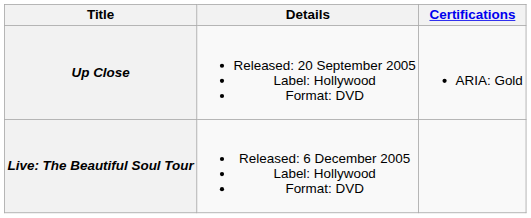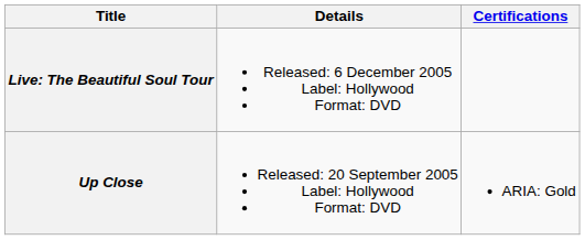 <table class="wikitable plainrowheaders" style="text-align:center">
 <tr>
 <th scope="col">Title</th>
 <th scope="col">Details</th>
 <th scope="col"><a href='#'>Certifications</a></th>
 </tr>
 <tr>
+<th scope = "row"><em>Live: The Beautiful Soul Tour</em></th>
+<td><br><ul><li>Released: 6 December 2005</li><li>Label: Hollywood</li><li>Format: DVD</li></ul></td>
+<td></td>
+</tr>
+<tr>
 <th scope = "row"><em>Up Close</em></th>
 <td><br><ul><li>Released: 20 September 2005</li><li>Label: Hollywood</li><li>Format: DVD</li></ul></td>
 <td><br><ul><li>ARIA: Gold</li></ul></td>
 </tr>
-<tr>
-<th scope = "row"><em>Live: The Beautiful Soul Tour</em></th>
-<td><br><ul><li>Released: 6 December 2005</li><li>Label: Hollywood</li><li>Format: DVD</li></ul></td>
-<td></td>
-</tr>
 </table>
